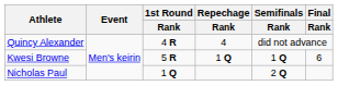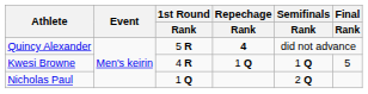 <table class=wikitable style=font-size:90%;text-align:center>
 <tr>
 <th rowspan=2>Athlete</th>
 <th rowspan=2>Event</th>
 <th>1st Round</th>
 <th>Repechage</th>
 <th>Semifinals</th>
 <th>Final</th>
 </tr>
 <tr style=font-size:95%>
 <th>Rank</th>
 <th>Rank</th>
 <th>Rank</th>
 <th>Rank</th>
 </tr>
 <tr align=center>
 <td align=left><a href='#'>Quincy Alexander</a></td>
 <td align=left rowspan=3><a href='#'>Men's keirin</a></td>
-<td>4 <strong>R</strong></td>
-<td>4</td>
+<td>5 <strong>R</strong></td>
+<td><strong>4</strong></td>
 <td colspan=2>did not advance</td>
 </tr>
 <tr align=center>
 <td align=left><a href='#'>Kwesi Browne</a></td>
-<td>5 <strong>R</strong></td>
+<td>4 <strong>R</strong></td>
 <td>1 <strong>Q</strong></td>
 <td>1 <strong>Q</strong></td>
-<td>6</td>
+<td>5</td>
 </tr>
 <tr align=center>
 <td align=left><a href='#'>Nicholas Paul</a></td>
 <td>1 <strong>Q</strong></td>
 <td></td>
 <td>2 <strong>Q</strong></td>
 <td></td>
 </tr>
 </table>
